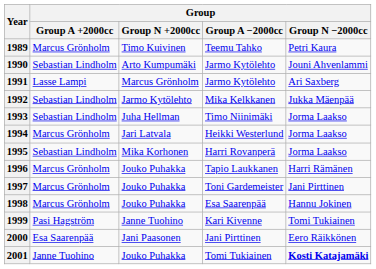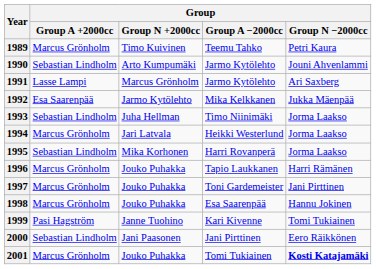 <table class="wikitable" style="font-size: 95%">
 <tr>
 <th rowspan="2">Year</th>
 <th colspan="4">Group</th>
 </tr>
 <tr>
 <th>Group A +2000cc</th>
 <th>Group N +2000cc</th>
 <th>Group A −2000cc</th>
 <th>Group N −2000cc</th>
 </tr>
 <tr>
 <th>1989</th>
 <td><a href='#'>Marcus Grönholm</a></td>
 <td><a href='#'>Timo Kuivinen</a></td>
 <td><a href='#'>Teemu Tahko</a></td>
 <td><a href='#'>Petri Kaura</a></td>
 </tr>
 <tr>
 <th>1990</th>
 <td><a href='#'>Sebastian Lindholm</a></td>
 <td><a href='#'>Arto Kumpumäki</a></td>
 <td><a href='#'>Jarmo Kytölehto</a></td>
 <td><a href='#'>Jouni Ahvenlammi</a></td>
 </tr>
 <tr>
 <th>1991</th>
 <td><a href='#'>Lasse Lampi</a></td>
 <td><a href='#'>Marcus Grönholm</a></td>
 <td><a href='#'>Jarmo Kytölehto</a></td>
 <td><a href='#'>Ari Saxberg</a></td>
 </tr>
 <tr>
 <th>1992</th>
-<td><a href='#'>Sebastian Lindholm</a></td>
+<td><a href='#'>Esa Saarenpää</a></td>
 <td><a href='#'>Jarmo Kytölehto</a></td>
 <td><a href='#'>Mika Kelkkanen</a></td>
 <td><a href='#'>Jukka Mäenpää</a></td>
 </tr>
 <tr>
 <th>1993</th>
 <td><a href='#'>Sebastian Lindholm</a></td>
 <td><a href='#'>Juha Hellman</a></td>
 <td><a href='#'>Timo Niinimäki</a></td>
 <td><a href='#'>Jorma Laakso</a></td>
 </tr>
 <tr>
 <th>1994</th>
 <td><a href='#'>Marcus Grönholm</a></td>
 <td><a href='#'>Jari Latvala</a></td>
 <td><a href='#'>Heikki Westerlund</a></td>
 <td><a href='#'>Jorma Laakso</a></td>
 </tr>
 <tr>
 <th>1995</th>
 <td><a href='#'>Sebastian Lindholm</a></td>
 <td><a href='#'>Mika Korhonen</a></td>
 <td><a href='#'>Harri Rovanperä</a></td>
 <td><a href='#'>Jorma Laakso</a></td>
 </tr>
 <tr>
 <th>1996</th>
 <td><a href='#'>Marcus Grönholm</a></td>
 <td><a href='#'>Jouko Puhakka</a></td>
 <td><a href='#'>Tapio Laukkanen</a></td>
 <td><a href='#'>Harri Rämänen</a></td>
 </tr>
 <tr>
 <th>1997</th>
 <td><a href='#'>Marcus Grönholm</a></td>
 <td><a href='#'>Jouko Puhakka</a></td>
 <td><a href='#'>Toni Gardemeister</a></td>
 <td><a href='#'>Jani Pirttinen</a></td>
 </tr>
 <tr>
 <th>1998</th>
 <td><a href='#'>Marcus Grönholm</a></td>
 <td><a href='#'>Jouko Puhakka</a></td>
 <td><a href='#'>Esa Saarenpää</a></td>
 <td><a href='#'>Hannu Jokinen</a></td>
 </tr>
 <tr>
 <th>1999</th>
 <td><a href='#'>Pasi Hagström</a></td>
 <td><a href='#'>Janne Tuohino</a></td>
 <td><a href='#'>Kari Kivenne</a></td>
 <td><a href='#'>Tomi Tukiainen</a></td>
 </tr>
 <tr>
 <th>2000</th>
-<td><a href='#'>Esa Saarenpää</a></td>
+<td><a href='#'>Sebastian Lindholm</a></td>
 <td><a href='#'>Jani Paasonen</a></td>
 <td><a href='#'>Jani Pirttinen</a></td>
 <td><a href='#'>Eero Räikkönen</a></td>
 </tr>
 <tr>
 <th>2001</th>
-<td><a href='#'>Janne Tuohino</a></td>
+<td><a href='#'>Marcus Grönholm</a></td>
 <td><a href='#'>Jouko Puhakka</a></td>
 <td><a href='#'>Tomi Tukiainen</a></td>
 <td><strong><a href='#'>Kosti Katajamäki</a></strong></td>
 </tr>
 </table>
